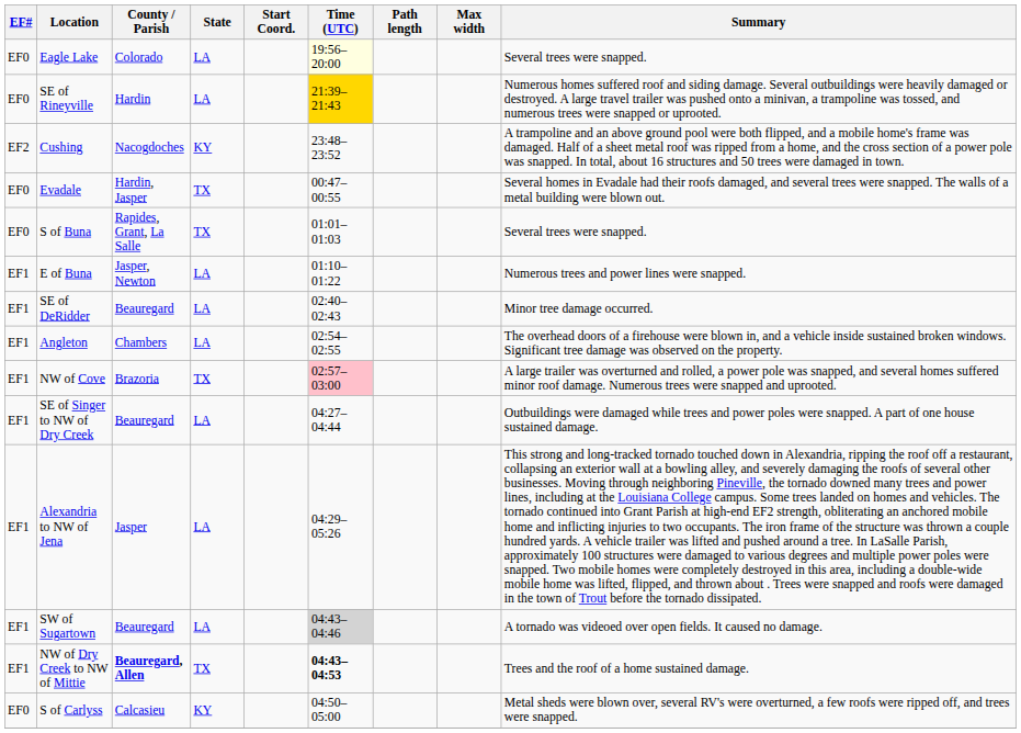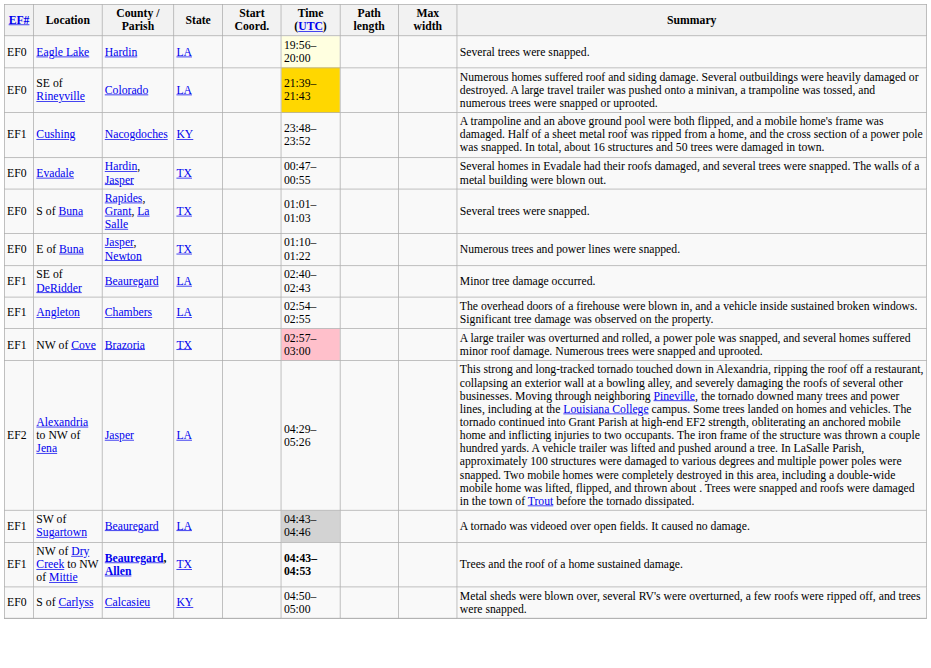 <table class="wikitable sortable" style="width:100%;">
 <tr>
 <th scope="col" style="width:3%; text-align:center;"><a href='#'>EF#</a></th>
 <th scope="col" style="width:7%; text-align:center;" class="unsortable">Location</th>
 <th scope="col" style="width:6%; text-align:center;" class="unsortable">County / Parish</th>
 <th scope="col" style="width:5%; text-align:center;">State</th>
 <th scope="col" style="width:6%; text-align:center;">Start Coord.</th>
 <th scope="col" style="width:6%; text-align:center;">Time (<a href='#'>UTC</a>)</th>
 <th scope="col" style="width:6%; text-align:center;">Path length</th>
 <th scope="col" style="width:6%; text-align:center;">Max width</th>
 <th scope="col" class="unsortable" style="width:48%; text-align:center;">Summary</th>
 </tr>
 <tr>
 <td bgcolor=>EF0</td>
 <td><a href='#'>Eagle Lake</a></td>
-<td><a href='#'>Colorado</a></td>
+<td><a href='#'>Hardin</a></td>
 <td><a href='#'>LA</a></td>
 <td></td>
 <td style="background: lightyellow;">19:56–20:00</td>
 <td></td>
 <td></td>
 <td>Several trees were snapped.</td>
 </tr>
 <tr>
 <td bgcolor=>EF0</td>
 <td>SE of <a href='#'>Rineyville</a></td>
-<td><a href='#'>Hardin</a></td>
+<td><a href='#'>Colorado</a></td>
 <td><a href='#'>LA</a></td>
 <td></td>
 <td style="background: gold;">21:39–21:43</td>
 <td></td>
 <td></td>
 <td>Numerous homes suffered roof and siding damage. Several outbuildings were heavily damaged or destroyed. A large travel trailer was pushed onto a minivan, a trampoline was tossed, and numerous trees were snapped or uprooted.</td>
 </tr>
 <tr>
-<td bgcolor=>EF2</td>
+<td bgcolor=>EF1</td>
 <td><a href='#'>Cushing</a></td>
 <td><a href='#'>Nacogdoches</a></td>
 <td><a href='#'>KY</a></td>
 <td></td>
 <td>23:48–23:52</td>
 <td></td>
 <td></td>
 <td>A trampoline and an above ground pool were both flipped, and a mobile home's frame was damaged. Half of a sheet metal roof was ripped from a home, and the cross section of a power pole was snapped. In total, about 16 structures and 50 trees were damaged in town.</td>
 </tr>
 <tr>
 <td bgcolor=>EF0</td>
 <td><a href='#'>Evadale</a></td>
 <td><a href='#'>Hardin</a>, <a href='#'>Jasper</a></td>
 <td><a href='#'>TX</a></td>
 <td></td>
 <td>00:47–00:55</td>
 <td></td>
 <td></td>
 <td>Several homes in Evadale had their roofs damaged, and several trees were snapped. The walls of a metal building were blown out.</td>
 </tr>
 <tr>
 <td bgcolor=>EF0</td>
 <td>S of <a href='#'>Buna</a></td>
 <td><a href='#'>Rapides</a>, <a href='#'>Grant</a>, <a href='#'>La Salle</a></td>
 <td><a href='#'>TX</a></td>
 <td></td>
 <td>01:01–01:03</td>
 <td></td>
 <td></td>
 <td>Several trees were snapped.</td>
 </tr>
 <tr>
-<td bgcolor=>EF1</td>
+<td bgcolor=>EF0</td>
 <td>E of <a href='#'>Buna</a></td>
 <td><a href='#'>Jasper</a>, <a href='#'>Newton</a></td>
-<td><a href='#'>LA</a></td>
+<td><a href='#'>TX</a></td>
 <td></td>
 <td>01:10–01:22</td>
 <td></td>
 <td></td>
 <td>Numerous trees and power lines were snapped.</td>
 </tr>
 <tr>
 <td bgcolor=>EF1</td>
 <td>SE of <a href='#'>DeRidder</a></td>
 <td><a href='#'>Beauregard</a></td>
 <td><a href='#'>LA</a></td>
 <td></td>
 <td>02:40–02:43</td>
 <td></td>
 <td></td>
 <td>Minor tree damage occurred.</td>
 </tr>
 <tr>
 <td bgcolor=>EF1</td>
 <td><a href='#'>Angleton</a></td>
 <td><a href='#'>Chambers</a></td>
 <td><a href='#'>LA</a></td>
 <td></td>
 <td>02:54–02:55</td>
 <td></td>
 <td></td>
 <td>The overhead doors of a firehouse were blown in, and a vehicle inside sustained broken windows. Significant tree damage was observed on the property.</td>
 </tr>
 <tr>
 <td bgcolor=>EF1</td>
 <td>NW of <a href='#'>Cove</a></td>
 <td><a href='#'>Brazoria</a></td>
 <td><a href='#'>TX</a></td>
 <td></td>
 <td style="background: pink;">02:57–03:00</td>
 <td></td>
 <td></td>
 <td>A large trailer was overturned and rolled, a power pole was snapped, and several homes suffered minor roof damage. Numerous trees were snapped and uprooted.</td>
 </tr>
 <tr>
-<td bgcolor=>EF1</td>
-<td>SE of <a href='#'>Singer</a> to NW of <a href='#'>Dry Creek</a></td>
-<td><a href='#'>Beauregard</a></td>
-<td><a href='#'>LA</a></td>
-<td></td>
-<td>04:27–04:44</td>
-<td></td>
-<td></td>
-<td>Outbuildings were damaged while trees and power poles were snapped. A part of one house sustained damage.</td>
-</tr>
-<tr>
-<td bgcolor=>EF1</td>
+<td bgcolor=>EF2</td>
 <td><a href='#'>Alexandria</a> to NW of <a href='#'>Jena</a></td>
 <td><a href='#'>Jasper</a></td>
 <td><a href='#'>LA</a></td>
 <td></td>
 <td>04:29–05:26</td>
 <td></td>
 <td></td>
 <td>This strong and long-tracked tornado touched down in Alexandria, ripping the roof off a restaurant, collapsing an exterior wall at a bowling alley, and severely damaging the roofs of several other businesses. Moving through neighboring <a href='#'>Pineville</a>, the tornado downed many trees and power lines, including at the <a href='#'>Louisiana College</a> campus. Some trees landed on homes and vehicles. The tornado continued into Grant Parish at high-end EF2 strength, obliterating an anchored mobile home and inflicting injuries to two occupants. The iron frame of the structure was thrown a couple hundred yards. A vehicle trailer was lifted and pushed around a tree. In LaSalle Parish, approximately 100 structures were damaged to various degrees and multiple power poles were snapped. Two mobile homes were completely destroyed in this area, including a double-wide mobile home was lifted, flipped, and thrown about . Trees were snapped and roofs were damaged in the town of <a href='#'>Trout</a> before the tornado dissipated.<br></td>
 </tr>
 <tr>
 <td bgcolor=>EF1</td>
 <td>SW of <a href='#'>Sugartown</a></td>
 <td><a href='#'>Beauregard</a></td>
 <td><a href='#'>LA</a></td>
 <td></td>
 <td style="background: lightgrey;">04:43–04:46</td>
 <td></td>
 <td></td>
 <td>A tornado was videoed over open fields. It caused no damage.</td>
 </tr>
 <tr>
 <td bgcolor=>EF1</td>
 <td>NW of <a href='#'>Dry Creek</a> to NW of <a href='#'>Mittie</a></td>
 <td><strong><a href='#'>Beauregard</a>, <a href='#'>Allen</a></strong></td>
 <td><a href='#'>TX</a></td>
 <td></td>
 <td><strong>04:43–04:53</strong></td>
 <td></td>
 <td></td>
 <td>Trees and the roof of a home sustained damage.</td>
 </tr>
 <tr>
 <td bgcolor=>EF0</td>
 <td>S of <a href='#'>Carlyss</a></td>
 <td><a href='#'>Calcasieu</a></td>
 <td><a href='#'>KY</a></td>
 <td></td>
 <td>04:50–05:00</td>
 <td></td>
 <td></td>
 <td>Metal sheds were blown over, several RV's were overturned, a few roofs were ripped off, and trees were snapped.</td>
 </tr>
 <tr>
 </tr>
 </table>
